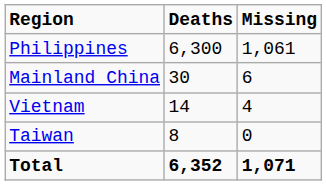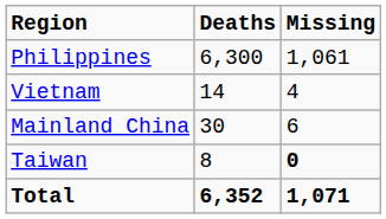 <table class="wikitable" style="float: right; margin:0 1em 0.5em 1em;">
 <tr>
 <td><strong>Region</strong></td>
 <td><strong>Deaths</strong></td>
 <td><strong>Missing</strong></td>
 </tr>
 <tr>
 <td><a href='#'>Philippines</a></td>
 <td>6,300</td>
 <td>1,061</td>
 </tr>
 <tr>
+<td><a href='#'>Vietnam</a></td>
+<td>14</td>
+<td>4</td>
+</tr>
+<tr>
 <td><a href='#'>Mainland China</a></td>
 <td>30</td>
 <td>6</td>
 </tr>
 <tr>
-<td><a href='#'>Vietnam</a></td>
-<td>14</td>
-<td>4</td>
-</tr>
-<tr>
 <td><a href='#'>Taiwan</a></td>
 <td>8</td>
-<td>0</td>
+<td><strong>0</strong></td>
 </tr>
 <tr>
 <td><strong>Total</strong></td>
 <td><strong>6,352</strong></td>
 <td><strong>1,071</strong></td>
 </tr>
 </table>
